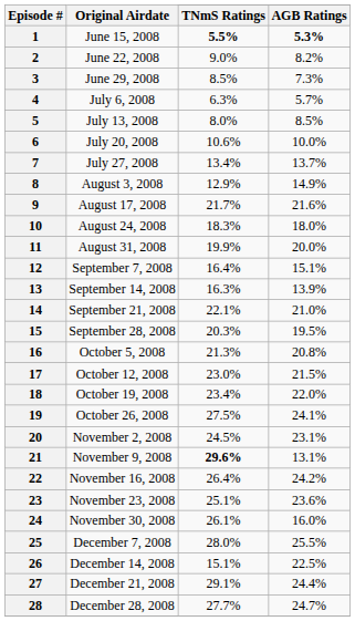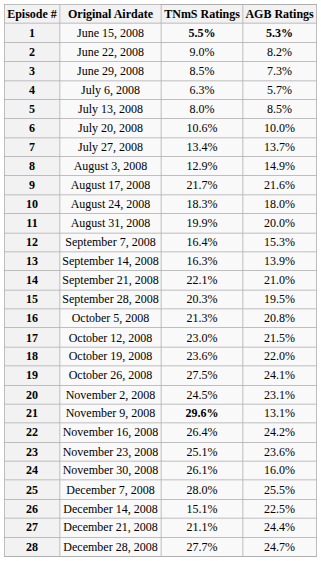 <table class=wikitable style="text-align:center">
 <tr>
 <th rowspan="2">Episode #</th>
 <th rowspan="2">Original Airdate</th>
 </tr>
 <tr>
 <th colspan="1">TNmS Ratings</th>
 <th colspan="1">AGB Ratings</th>
 </tr>
 <tr>
 <th>1</th>
 <td>June 15, 2008</td>
 <td><span><strong>5.5%</strong></span></td>
 <td><span><strong>5.3%</strong></span></td>
 </tr>
 <tr>
 <th>2</th>
 <td>June 22, 2008</td>
 <td>9.0%</td>
 <td>8.2%</td>
 </tr>
 <tr>
 <th>3</th>
 <td>June 29, 2008</td>
 <td>8.5%</td>
 <td>7.3%</td>
 </tr>
 <tr>
 <th>4</th>
 <td>July 6, 2008</td>
 <td>6.3%</td>
 <td>5.7%</td>
 </tr>
 <tr>
 <th>5</th>
 <td>July 13, 2008</td>
 <td>8.0%</td>
 <td>8.5%</td>
 </tr>
 <tr>
 <th>6</th>
 <td>July 20, 2008</td>
 <td>10.6%</td>
 <td>10.0%</td>
 </tr>
 <tr>
 <th>7</th>
 <td>July 27, 2008</td>
 <td>13.4%</td>
 <td>13.7%</td>
 </tr>
 <tr>
 <th>8</th>
 <td>August 3, 2008</td>
 <td>12.9%</td>
 <td>14.9%</td>
 </tr>
 <tr>
 <th>9</th>
 <td>August 17, 2008</td>
 <td>21.7%</td>
 <td>21.6%</td>
 </tr>
 <tr>
 <th>10</th>
 <td>August 24, 2008</td>
 <td>18.3%</td>
 <td>18.0%</td>
 </tr>
 <tr>
 <th>11</th>
 <td>August 31, 2008</td>
 <td>19.9%</td>
 <td>20.0%</td>
 </tr>
 <tr>
 <th>12</th>
 <td>September 7, 2008</td>
 <td>16.4%</td>
-<td>15.1%</td>
+<td>15.3%</td>
 </tr>
 <tr>
 <th>13</th>
 <td>September 14, 2008</td>
 <td>16.3%</td>
 <td>13.9%</td>
 </tr>
 <tr>
 <th>14</th>
 <td>September 21, 2008</td>
 <td>22.1%</td>
 <td>21.0%</td>
 </tr>
 <tr>
 <th>15</th>
 <td>September 28, 2008</td>
 <td>20.3%</td>
 <td>19.5%</td>
 </tr>
 <tr>
 <th>16</th>
 <td>October 5, 2008</td>
 <td>21.3%</td>
 <td>20.8%</td>
 </tr>
 <tr>
 <th>17</th>
 <td>October 12, 2008</td>
 <td>23.0%</td>
 <td>21.5%</td>
 </tr>
 <tr>
 <th>18</th>
 <td>October 19, 2008</td>
-<td>23.4%</td>
+<td>23.6%</td>
 <td>22.0%</td>
 </tr>
 <tr>
 <th>19</th>
 <td>October 26, 2008</td>
 <td>27.5%</td>
 <td>24.1%</td>
 </tr>
 <tr>
 <th>20</th>
 <td>November 2, 2008</td>
 <td>24.5%</td>
 <td>23.1%</td>
 </tr>
 <tr>
 <th>21</th>
 <td>November 9, 2008</td>
 <td><span><strong>29.6%</strong></span></td>
 <td>13.1%</td>
 </tr>
 <tr>
 <th>22</th>
 <td>November 16, 2008</td>
 <td>26.4%</td>
 <td>24.2%</td>
 </tr>
 <tr>
 <th>23</th>
 <td>November 23, 2008</td>
 <td>25.1%</td>
 <td>23.6%</td>
 </tr>
 <tr>
 <th>24</th>
 <td>November 30, 2008</td>
 <td>26.1%</td>
 <td>16.0%</td>
 </tr>
 <tr>
 <th>25</th>
 <td>December 7, 2008</td>
 <td>28.0%</td>
 <td>25.5%</td>
 </tr>
 <tr>
 <th>26</th>
 <td>December 14, 2008</td>
 <td>15.1%</td>
 <td>22.5%</td>
 </tr>
 <tr>
 <th>27</th>
 <td>December 21, 2008</td>
-<td>29.1%</td>
+<td>21.1%</td>
 <td>24.4%</td>
 </tr>
 <tr>
 <th>28</th>
 <td>December 28, 2008</td>
 <td>27.7%</td>
 <td>24.7%</td>
 </tr>
 <tr>
 </tr>
 </table>
